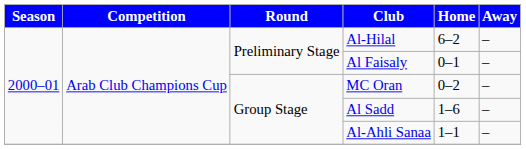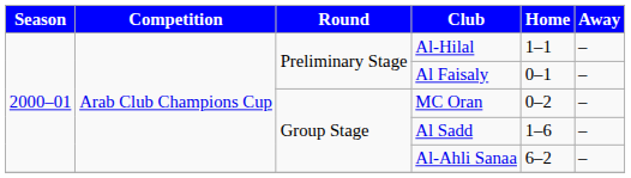 <table class="wikitable">
 <tr>
 <th style="color:white; background:blue;">Season</th>
 <th style="color:white; background:blue;">Competition</th>
 <th style="color:white; background:blue;">Round</th>
 <th style="color:white; background:blue;">Club</th>
 <th style="color:white; background:blue;">Home</th>
 <th style="color:white; background:blue;">Away</th>
 </tr>
 <tr>
 <td rowspan=5><a href='#'>2000–01</a></td>
 <td rowspan=5><a href='#'>Arab Club Champions Cup</a></td>
 <td rowspan=2>Preliminary Stage</td>
 <td> <a href='#'>Al-Hilal</a></td>
-<td>6–2</td>
+<td>1–1</td>
 <td>–</td>
 </tr>
 <tr>
 <td> <a href='#'>Al Faisaly</a></td>
 <td>0–1</td>
 <td>–</td>
 </tr>
 <tr>
 <td rowspan=3>Group Stage</td>
 <td> <a href='#'>MC Oran</a></td>
 <td>0–2</td>
 <td>–</td>
 </tr>
 <tr>
 <td> <a href='#'>Al Sadd</a></td>
 <td>1–6</td>
 <td>–</td>
 </tr>
 <tr>
 <td> <a href='#'>Al-Ahli Sanaa</a></td>
-<td>1–1</td>
+<td>6–2</td>
 <td>–</td>
 </tr>
 <tr>
 </tr>
 </table>
